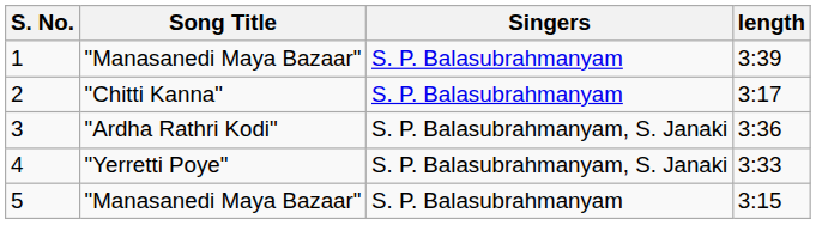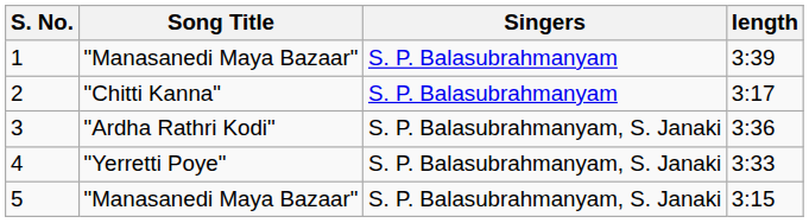 <table class="wikitable">
 <tr>
 <th>S. No.</th>
 <th>Song Title</th>
 <th>Singers</th>
 <th>length</th>
 </tr>
 <tr>
 <td>1</td>
 <td>"Manasanedi Maya Bazaar"</td>
 <td><a href='#'>S. P. Balasubrahmanyam</a></td>
 <td>3:39</td>
 </tr>
 <tr>
 <td>2</td>
 <td>"Chitti Kanna"</td>
 <td><a href='#'>S. P. Balasubrahmanyam</a></td>
 <td>3:17</td>
 </tr>
 <tr>
 <td>3</td>
 <td>"Ardha Rathri Kodi"</td>
 <td>S. P. Balasubrahmanyam, S. Janaki</td>
 <td>3:36</td>
 </tr>
 <tr>
 <td>4</td>
 <td>"Yerretti Poye"</td>
 <td>S. P. Balasubrahmanyam, S. Janaki</td>
 <td>3:33</td>
 </tr>
 <tr>
 <td>5</td>
 <td>"Manasanedi Maya Bazaar"</td>
-<td>S. P. Balasubrahmanyam</td>
+<td>S. P. Balasubrahmanyam, S. Janaki</td>
 <td>3:15</td>
 </tr>
 </table>
